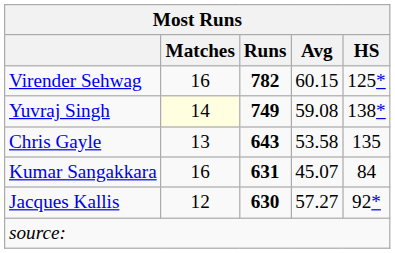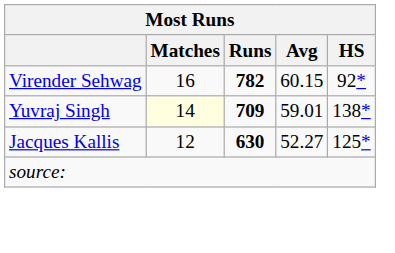 <table class="wikitable" style="text-align:center;">
 <tr>
 <th colspan=5>Most Runs</th>
 </tr>
 <tr>
 <th></th>
 <th>Matches</th>
 <th>Runs</th>
 <th>Avg</th>
 <th>HS</th>
 </tr>
 <tr>
 <td align="left"> <a href='#'>Virender Sehwag</a></td>
 <td>16</td>
 <td><strong>782</strong></td>
 <td>60.15</td>
-<td>125<a href='#'>*</a></td>
+<td>92<a href='#'>*</a></td>
 </tr>
 <tr>
 <td align="left"> <a href='#'>Yuvraj Singh</a></td>
 <td style="background: lightyellow;">14</td>
-<td><strong>749</strong></td>
-<td>59.08</td>
+<td><strong>709</strong></td>
+<td>59.01</td>
 <td>138<a href='#'>*</a></td>
-</tr>
-<tr>
-<td align="left"> <a href='#'>Chris Gayle</a></td>
-<td>13</td>
-<td><strong>643</strong></td>
-<td>53.58</td>
-<td>135</td>
-</tr>
-<tr>
-<td align="left"> <a href='#'>Kumar Sangakkara</a></td>
-<td>16</td>
-<td><strong>631</strong></td>
-<td>45.07</td>
-<td>84</td>
 </tr>
 <tr>
 <td align="left"> <a href='#'>Jacques Kallis</a></td>
 <td>12</td>
 <td><strong>630</strong></td>
-<td>57.27</td>
-<td>92<a href='#'>*</a></td>
+<td>52.27</td>
+<td>125<a href='#'>*</a></td>
 </tr>
 <tr>
 <td colspan="5" style="text-align:left;"><em>source:</em> </td>
 </tr>
 </table>
